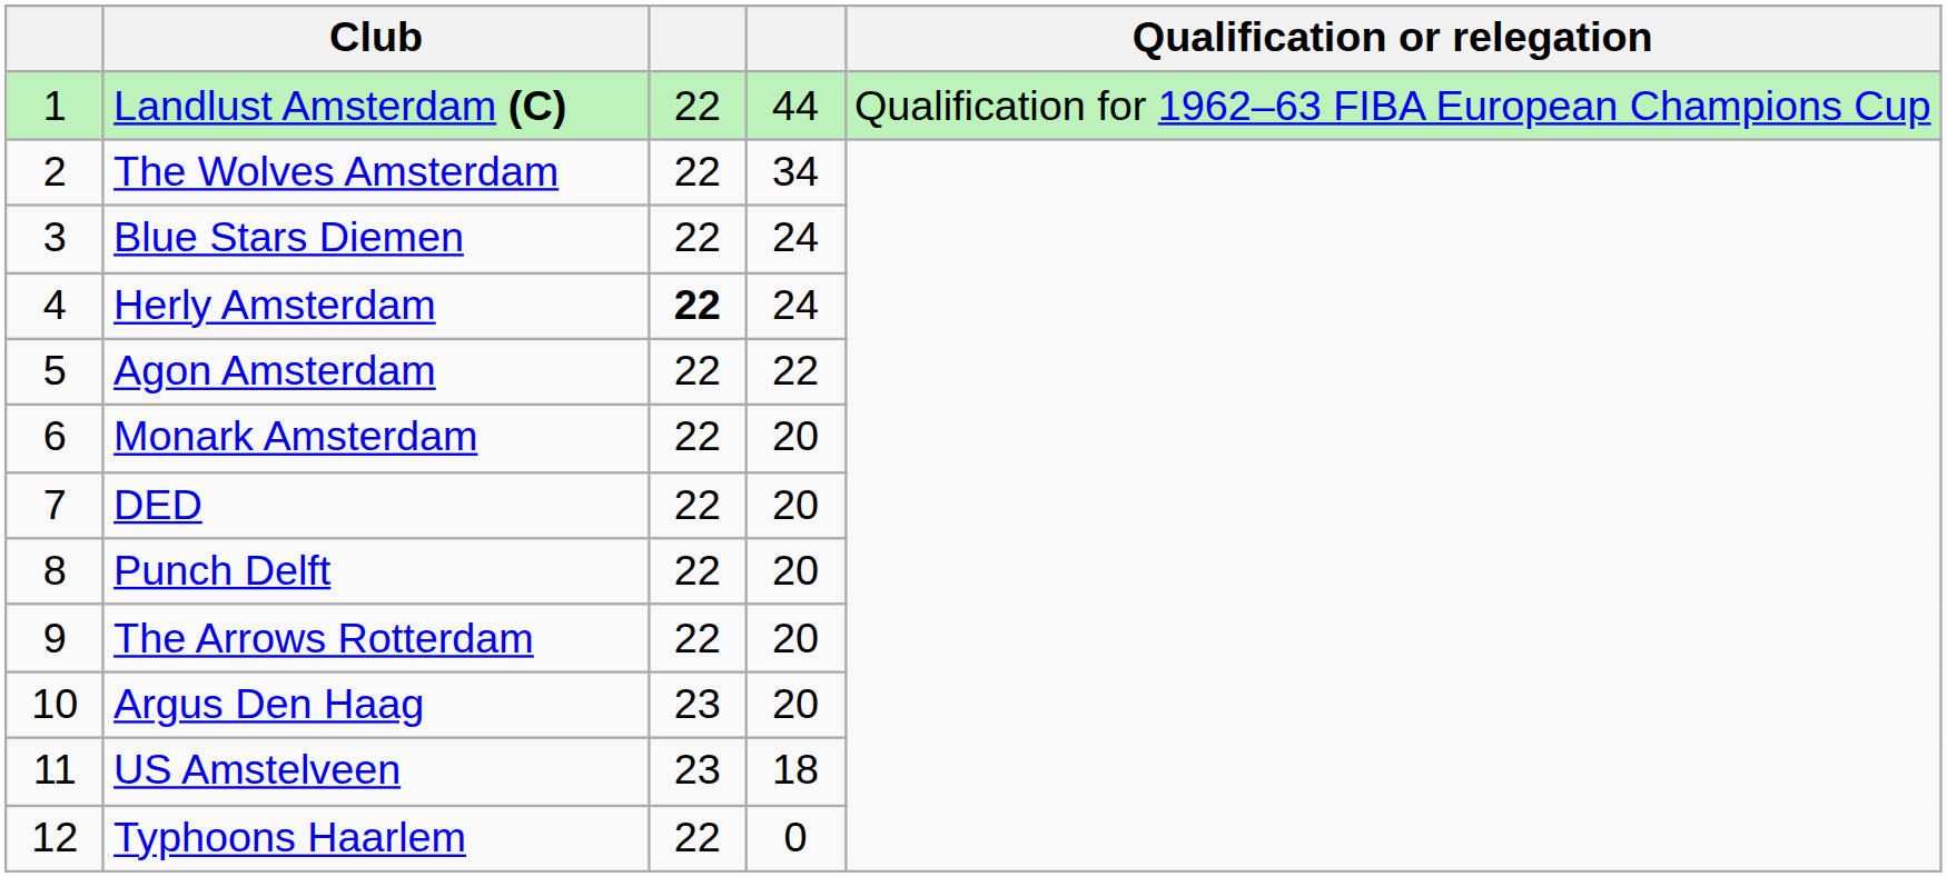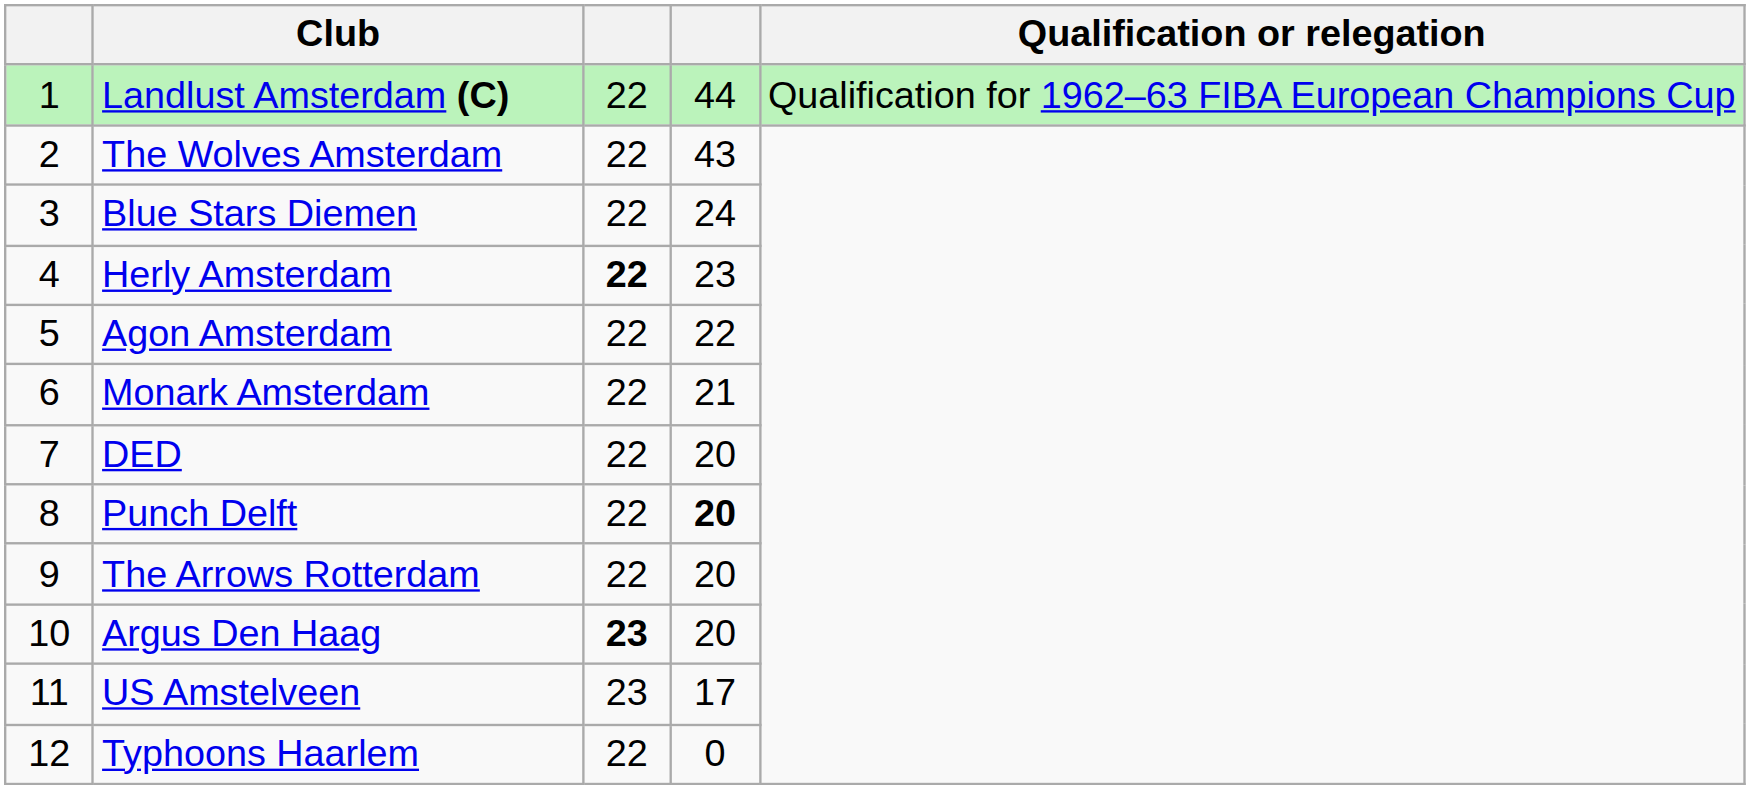 <table class="wikitable" style="text-align:center;">
 <tr>
 <th width="30"></th>
 <th width="200">Club</th>
 <th width="30"></th>
 <th width="30"><strong></strong></th>
 <th>Qualification or relegation</th>
 </tr>
 <tr bgcolor="#BBF3BB">
 <td>1</td>
 <td align="left"><a href='#'>Landlust Amsterdam</a> <strong>(C)</strong></td>
 <td>22</td>
 <td>44</td>
 <td>Qualification for <a href='#'>1962–63 FIBA European Champions Cup</a></td>
 </tr>
 <tr>
 <td>2</td>
 <td align="left"><a href='#'>The Wolves Amsterdam</a></td>
 <td>22</td>
-<td>34</td>
+<td>43</td>
 <td rowspan="11"></td>
 </tr>
 <tr>
 <td>3</td>
 <td align="left"><a href='#'>Blue Stars Diemen</a></td>
 <td>22</td>
 <td>24</td>
 </tr>
 <tr>
 <td>4</td>
 <td align="left"><a href='#'>Herly Amsterdam</a></td>
 <td><strong>22</strong></td>
-<td>24</td>
+<td>23</td>
 </tr>
 <tr>
 <td>5</td>
 <td align="left"><a href='#'>Agon Amsterdam</a></td>
 <td>22</td>
 <td>22</td>
 </tr>
 <tr>
 <td>6</td>
 <td align="left"><a href='#'>Monark Amsterdam</a></td>
 <td>22</td>
-<td>20</td>
+<td>21</td>
 </tr>
 <tr>
 <td>7</td>
 <td align="left"><a href='#'>DED</a></td>
 <td>22</td>
 <td>20</td>
 </tr>
 <tr>
 <td>8</td>
 <td align="left"><a href='#'>Punch Delft</a></td>
 <td>22</td>
-<td>20</td>
+<td><strong>20</strong></td>
 </tr>
 <tr>
 <td>9</td>
 <td align="left"><a href='#'>The Arrows Rotterdam</a></td>
 <td>22</td>
 <td>20</td>
 </tr>
 <tr>
 <td>10</td>
 <td align="left"><a href='#'>Argus Den Haag</a></td>
-<td>23</td>
+<td><strong>23</strong></td>
 <td>20</td>
 </tr>
 <tr>
 <td>11</td>
 <td align="left"><a href='#'>US Amstelveen</a></td>
 <td>23</td>
-<td>18</td>
+<td>17</td>
 </tr>
 <tr>
 <td>12</td>
 <td align="left"><a href='#'>Typhoons Haarlem</a></td>
 <td>22</td>
 <td>0</td>
 </tr>
 </table>
